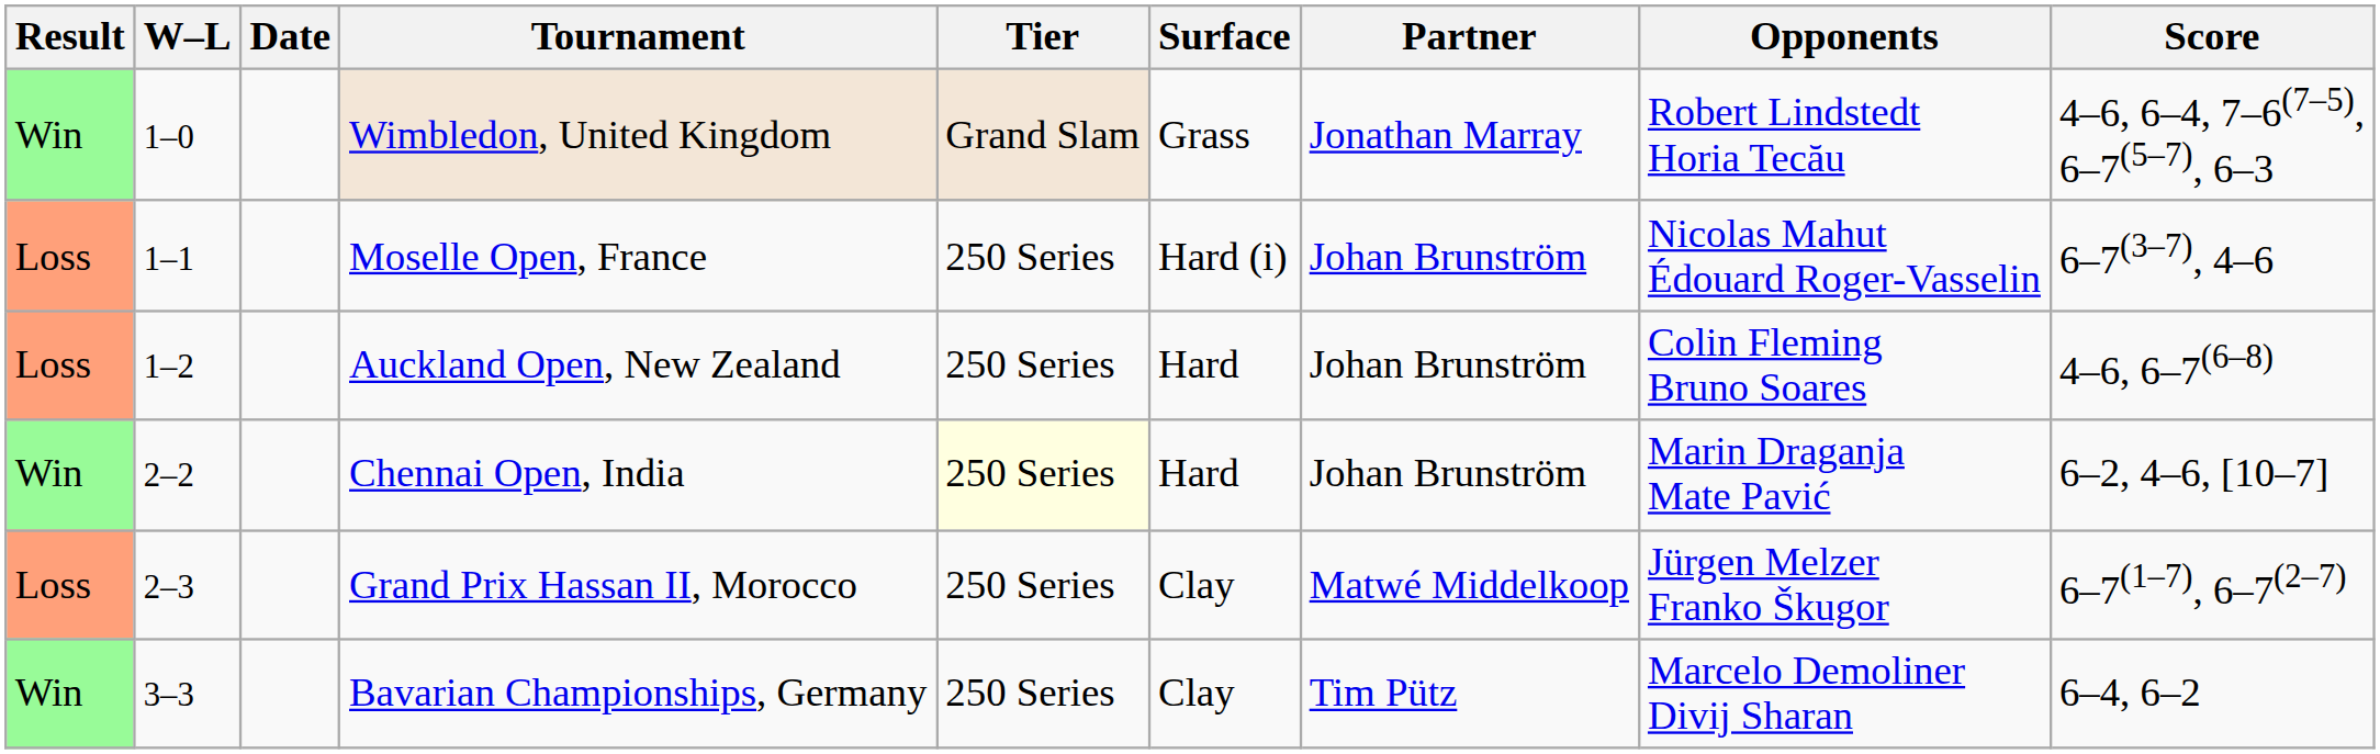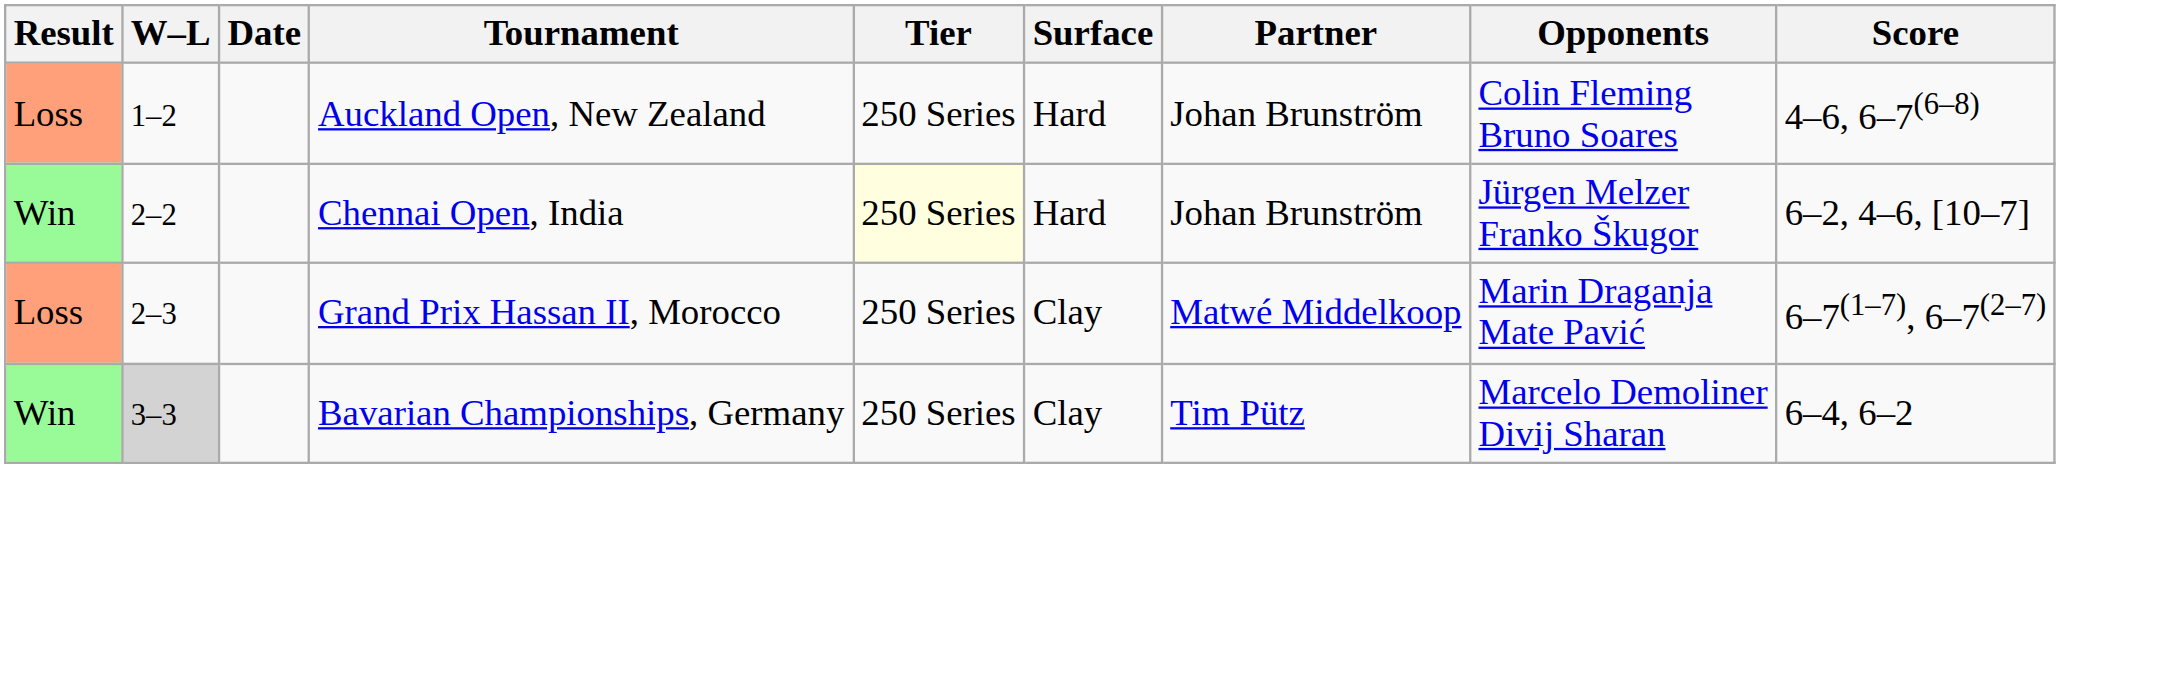 <table class="sortable wikitable">
 <tr>
 <th>Result</th>
 <th class="unsortable">W–L</th>
 <th>Date</th>
 <th>Tournament</th>
 <th>Tier</th>
 <th>Surface</th>
 <th>Partner</th>
 <th>Opponents</th>
 <th class="unsortable">Score</th>
-</tr>
-<tr>
-<td bgcolor=98FB98>Win</td>
-<td><small>1–0</small></td>
-<td><a href='#'></a></td>
-<td style="background:#F3E6D7;"><a href='#'>Wimbledon</a>, United Kingdom</td>
-<td style="background:#F3E6D7;" nowrap>Grand Slam</td>
-<td>Grass</td>
-<td> <a href='#'>Jonathan Marray</a></td>
-<td> <a href='#'>Robert Lindstedt</a><br> <a href='#'>Horia Tecău</a></td>
-<td>4–6, 6–4, 7–6<sup>(7–5)</sup>, <br> 6–7<sup>(5–7)</sup>, 6–3</td>
-</tr>
-<tr>
-<td bgcolor=FFA07A>Loss</td>
-<td><small>1–1</small></td>
-<td><a href='#'></a></td>
-<td><a href='#'>Moselle Open</a>, France</td>
-<td>250 Series</td>
-<td>Hard (i)</td>
-<td nowrap> <a href='#'>Johan Brunström</a></td>
-<td nowrap> <a href='#'>Nicolas Mahut</a><br> <a href='#'>Édouard Roger-Vasselin</a></td>
-<td>6–7<sup>(3–7)</sup>, 4–6</td>
 </tr>
 <tr>
 <td bgcolor=FFA07A>Loss</td>
 <td><small>1–2</small></td>
 <td><a href='#'></a></td>
 <td><a href='#'>Auckland Open</a>, New Zealand</td>
 <td>250 Series</td>
 <td>Hard</td>
 <td> Johan Brunström</td>
 <td> <a href='#'>Colin Fleming</a><br> <a href='#'>Bruno Soares</a></td>
 <td>4–6, 6–7<sup>(6–8)</sup></td>
 </tr>
 <tr>
 <td bgcolor=98FB98>Win</td>
 <td><small>2–2</small></td>
 <td><a href='#'></a></td>
 <td><a href='#'>Chennai Open</a>, India</td>
 <td style="background: lightyellow;">250 Series</td>
 <td>Hard</td>
 <td> Johan Brunström</td>
-<td> <a href='#'>Marin Draganja</a><br> <a href='#'>Mate Pavić</a></td>
+<td> <a href='#'>Jürgen Melzer</a><br> <a href='#'>Franko Škugor</a></td>
 <td>6–2, 4–6, [10–7]</td>
 </tr>
 <tr>
 <td bgcolor=FFA07A>Loss</td>
 <td><small>2–3</small></td>
 <td><a href='#'></a></td>
 <td><a href='#'>Grand Prix Hassan II</a>, Morocco</td>
 <td>250 Series</td>
 <td>Clay</td>
 <td> <a href='#'>Matwé Middelkoop</a></td>
-<td> <a href='#'>Jürgen Melzer</a><br> <a href='#'>Franko Škugor</a></td>
+<td> <a href='#'>Marin Draganja</a><br> <a href='#'>Mate Pavić</a></td>
 <td>6–7<sup>(1–7)</sup>, 6–7<sup>(2–7)</sup></td>
 </tr>
 <tr>
 <td bgcolor=98FB98>Win</td>
-<td><small>3–3</small></td>
+<td style="background: lightgrey;"><small>3–3</small></td>
 <td><a href='#'></a></td>
 <td><a href='#'>Bavarian Championships</a>, Germany</td>
 <td>250 Series</td>
 <td>Clay</td>
 <td> <a href='#'>Tim Pütz</a></td>
 <td> <a href='#'>Marcelo Demoliner</a><br> <a href='#'>Divij Sharan</a></td>
 <td>6–4, 6–2</td>
 </tr>
 </table>
